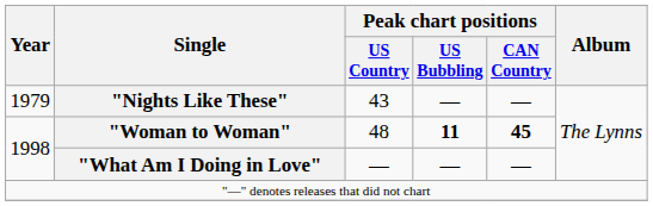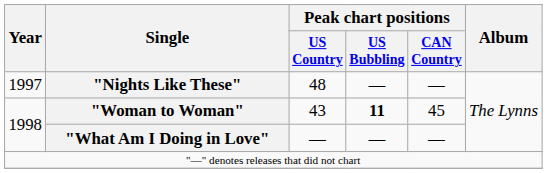 <table class="wikitable plainrowheaders" style="text-align:center;">
 <tr>
 <th rowspan="2">Year</th>
 <th rowspan="2" style="width:14em;">Single</th>
 <th colspan="3">Peak chart positions</th>
 <th rowspan="2">Album</th>
 </tr>
 <tr style="font-size:smaller;">
 <th width="45"><a href='#'>US Country</a><br></th>
 <th width="45"><a href='#'>US Bubbling</a><br></th>
 <th width="45"><a href='#'>CAN Country</a></th>
 </tr>
 <tr>
-<td>1979</td>
+<td>1997</td>
 <th scope="row">"Nights Like These"</th>
-<td>43</td>
+<td>48</td>
 <td>—</td>
 <td>—</td>
 <td align="left" rowspan="3"><em>The Lynns</em></td>
 </tr>
 <tr>
 <td rowspan="2">1998</td>
 <th scope="row">"Woman to Woman"</th>
-<td>48</td>
+<td>43</td>
 <td><strong>11</strong></td>
-<td><strong>45</strong></td>
+<td>45</td>
 </tr>
 <tr>
 <th scope="row">"What Am I Doing in Love"</th>
 <td>—</td>
 <td>—</td>
 <td>—</td>
 </tr>
 <tr>
 <td colspan="6" style="font-size:8pt">"—" denotes releases that did not chart</td>
 </tr>
 <tr>
 </tr>
 </table>
